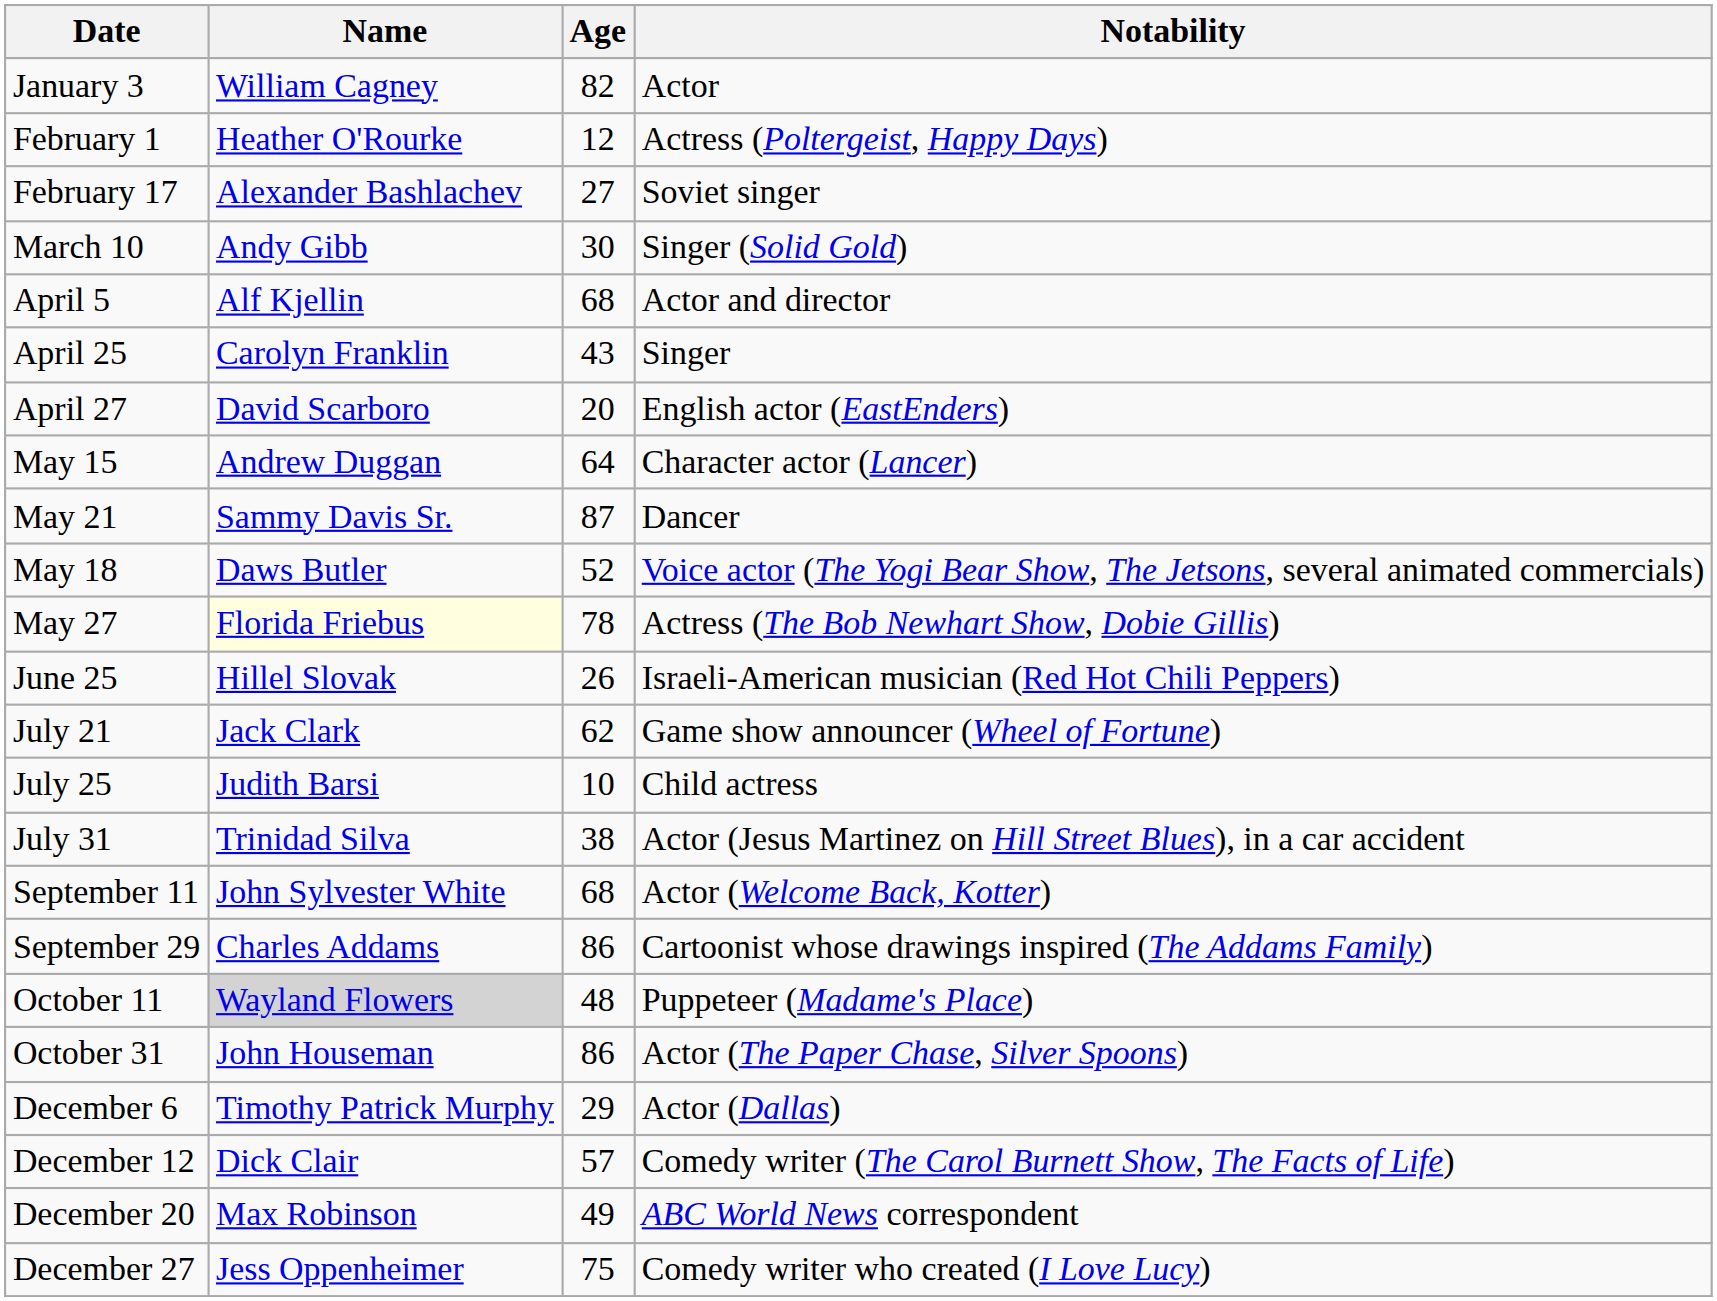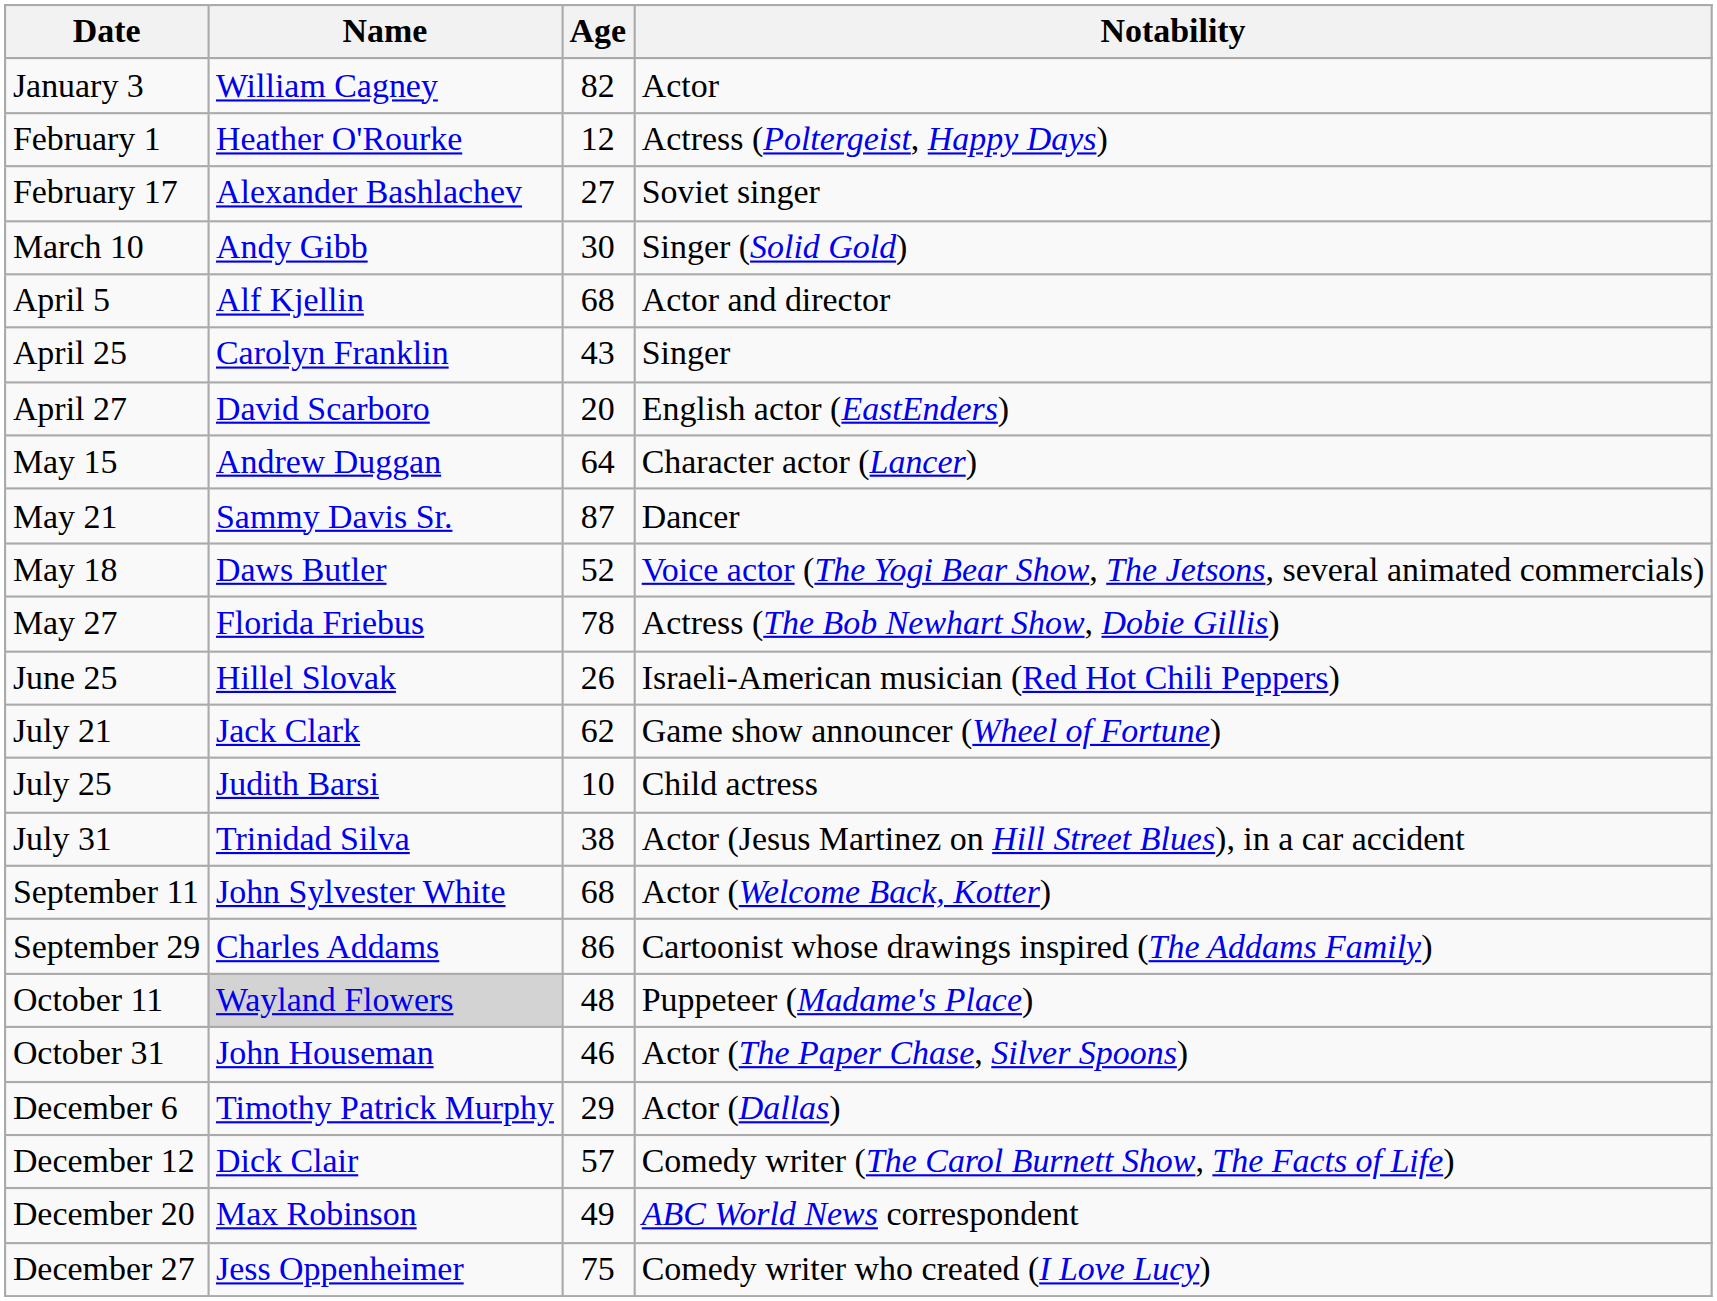 <table class="wikitable sortable">
 <tr>
 <th>Date</th>
 <th>Name</th>
 <th>Age</th>
 <th class="unsortable">Notability</th>
 </tr>
 <tr>
 <td>January 3</td>
 <td><a href='#'>William Cagney</a></td>
 <td align="center">82</td>
 <td>Actor</td>
 </tr>
 <tr>
 <td>February 1</td>
 <td><a href='#'>Heather O'Rourke</a></td>
 <td align="center">12</td>
 <td>Actress (<em><a href='#'>Poltergeist</a></em>, <em><a href='#'>Happy Days</a></em>)</td>
 </tr>
 <tr>
 <td>February 17</td>
 <td><a href='#'>Alexander Bashlachev</a></td>
 <td align="center">27</td>
 <td>Soviet singer</td>
 </tr>
 <tr>
 <td>March 10</td>
 <td><a href='#'>Andy Gibb</a></td>
 <td align="center">30</td>
 <td>Singer (<em><a href='#'>Solid Gold</a></em>)</td>
 </tr>
 <tr>
 <td>April 5</td>
 <td><a href='#'>Alf Kjellin</a></td>
 <td align="center">68</td>
 <td>Actor and director</td>
 </tr>
 <tr>
 <td>April 25</td>
 <td><a href='#'>Carolyn Franklin</a></td>
 <td align="center">43</td>
 <td>Singer</td>
 </tr>
 <tr>
 <td>April 27</td>
 <td><a href='#'>David Scarboro</a></td>
 <td align="center">20</td>
 <td>English actor (<em><a href='#'>EastEnders</a></em>)</td>
 </tr>
 <tr>
 <td>May 15</td>
 <td><a href='#'>Andrew Duggan</a></td>
 <td align="center">64</td>
 <td>Character actor (<em><a href='#'>Lancer</a></em>)</td>
 </tr>
 <tr>
 <td>May 21</td>
 <td><a href='#'>Sammy Davis Sr.</a></td>
 <td align="center">87</td>
 <td>Dancer</td>
 </tr>
 <tr>
 <td>May 18</td>
 <td><a href='#'>Daws Butler</a></td>
 <td align="center">52</td>
 <td><a href='#'>Voice actor</a> (<em><a href='#'>The Yogi Bear Show</a></em>, <em><a href='#'>The Jetsons</a></em>, several animated commercials)</td>
 </tr>
 <tr>
 <td>May 27</td>
-<td style="background: lightyellow;"><a href='#'>Florida Friebus</a></td>
+<td><a href='#'>Florida Friebus</a></td>
 <td align="center">78</td>
 <td>Actress (<em><a href='#'>The Bob Newhart Show</a></em>, <em><a href='#'>Dobie Gillis</a></em>)</td>
 </tr>
 <tr>
 <td>June 25</td>
 <td><a href='#'>Hillel Slovak</a></td>
 <td align="center">26</td>
 <td>Israeli-American musician (<a href='#'>Red Hot Chili Peppers</a>)</td>
 </tr>
 <tr>
 <td>July 21</td>
 <td><a href='#'>Jack Clark</a></td>
 <td align="center">62</td>
 <td>Game show announcer (<em><a href='#'>Wheel of Fortune</a></em>)</td>
 </tr>
 <tr>
 <td>July 25</td>
 <td><a href='#'>Judith Barsi</a></td>
 <td align="center">10</td>
 <td>Child actress</td>
 </tr>
 <tr>
 <td>July 31</td>
 <td><a href='#'>Trinidad Silva</a></td>
 <td align="center">38</td>
 <td>Actor (Jesus Martinez on <em><a href='#'>Hill Street Blues</a></em>), in a car accident</td>
 </tr>
 <tr>
 <td>September 11</td>
 <td><a href='#'>John Sylvester White</a></td>
 <td align="center">68</td>
 <td>Actor (<em><a href='#'>Welcome Back, Kotter</a></em>)</td>
 </tr>
 <tr>
 <td>September 29</td>
 <td><a href='#'>Charles Addams</a></td>
 <td align="center">86</td>
 <td>Cartoonist whose drawings inspired (<em><a href='#'>The Addams Family</a></em>)</td>
 </tr>
 <tr>
 <td>October 11</td>
 <td style="background: lightgrey;"><a href='#'>Wayland Flowers</a></td>
 <td align="center">48</td>
 <td>Puppeteer (<em><a href='#'>Madame's Place</a></em>)</td>
 </tr>
 <tr>
 <td>October 31</td>
 <td><a href='#'>John Houseman</a></td>
-<td align="center">86</td>
+<td align="center">46</td>
 <td>Actor (<em><a href='#'>The Paper Chase</a></em>, <em><a href='#'>Silver Spoons</a></em>)</td>
 </tr>
 <tr>
 <td>December 6</td>
 <td><a href='#'>Timothy Patrick Murphy</a></td>
 <td align="center">29</td>
 <td>Actor (<em><a href='#'>Dallas</a></em>)</td>
 </tr>
 <tr>
 <td>December 12</td>
 <td><a href='#'>Dick Clair</a></td>
 <td align="center">57</td>
 <td>Comedy writer (<em><a href='#'>The Carol Burnett Show</a></em>, <em><a href='#'>The Facts of Life</a></em>)</td>
 </tr>
 <tr>
 <td>December 20</td>
 <td><a href='#'>Max Robinson</a></td>
 <td align="center">49</td>
 <td><em><a href='#'>ABC World News</a></em> correspondent</td>
 </tr>
 <tr>
 <td>December 27</td>
 <td><a href='#'>Jess Oppenheimer</a></td>
 <td align="center">75</td>
 <td>Comedy writer who created (<em><a href='#'>I Love Lucy</a></em>)</td>
 </tr>
 </table>
